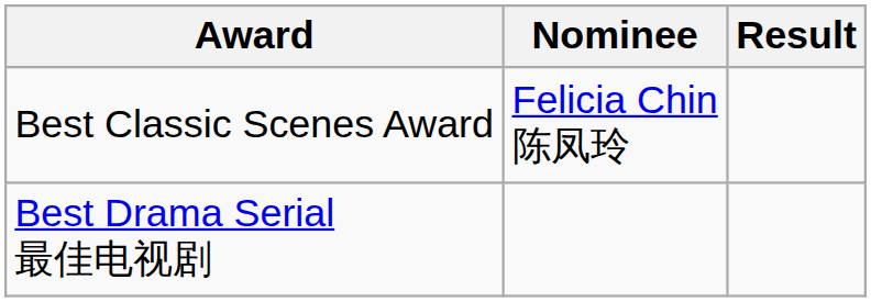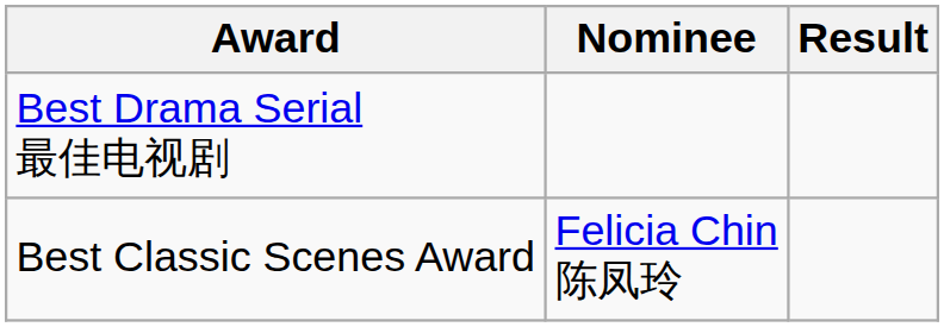 <table class="wikitable">
 <tr>
 <th>Award</th>
 <th>Nominee</th>
 <th>Result</th>
 </tr>
 <tr>
+<td><a href='#'>Best Drama Serial</a> <br> 最佳电视剧</td>
+<td></td>
+<td></td>
+</tr>
+<tr>
 <td>Best Classic Scenes Award</td>
 <td><a href='#'>Felicia Chin</a> <br> 陈凤玲</td>
 <td></td>
 </tr>
-<tr>
-<td><a href='#'>Best Drama Serial</a> <br> 最佳电视剧</td>
-<td></td>
-<td></td>
-</tr>
 </table>
